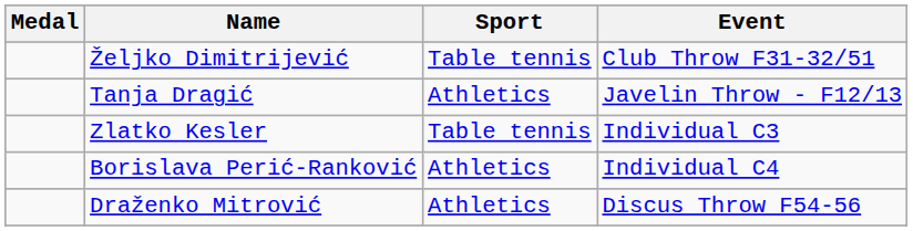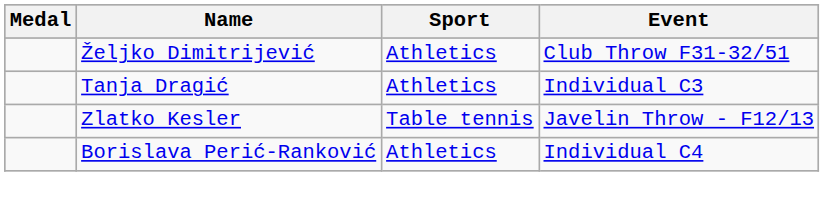 <table class="wikitable sortable" style="font-size: 95%;">
 <tr>
 <th>Medal</th>
 <th>Name</th>
 <th>Sport</th>
 <th>Event</th>
 </tr>
 <tr>
 <td></td>
 <td><a href='#'>Željko Dimitrijević</a></td>
-<td><a href='#'>Table tennis</a></td>
+<td><a href='#'>Athletics</a></td>
 <td><a href='#'>Club Throw F31-32/51</a></td>
 </tr>
 <tr>
 <td></td>
 <td><a href='#'>Tanja Dragić</a></td>
 <td><a href='#'>Athletics</a></td>
-<td><a href='#'>Javelin Throw - F12/13</a></td>
+<td><a href='#'>Individual C3</a></td>
 </tr>
 <tr>
 <td></td>
 <td><a href='#'>Zlatko Kesler</a></td>
 <td><a href='#'>Table tennis</a></td>
-<td><a href='#'>Individual C3</a></td>
+<td><a href='#'>Javelin Throw - F12/13</a></td>
 </tr>
 <tr>
 <td></td>
 <td><a href='#'>Borislava Perić-Ranković</a></td>
 <td><a href='#'>Athletics</a></td>
 <td><a href='#'>Individual C4</a></td>
 </tr>
-<tr>
-<td></td>
-<td><a href='#'>Draženko Mitrović</a></td>
-<td><a href='#'>Athletics</a></td>
-<td><a href='#'>Discus Throw F54-56</a></td>
-</tr>
 </table>
